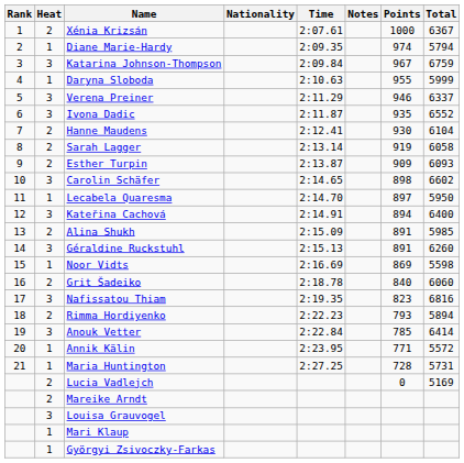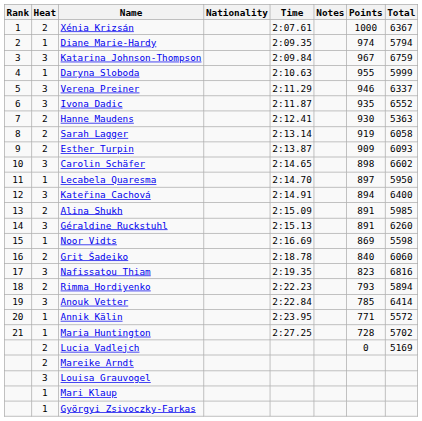 <table class="wikitable sortable" style="text-align:center">
 <tr>
 <th>Rank</th>
 <th>Heat</th>
 <th>Name</th>
 <th>Nationality</th>
 <th>Time</th>
 <th>Notes</th>
 <th>Points</th>
 <th>Total</th>
 </tr>
 <tr>
 <td>1</td>
 <td>2</td>
 <td align=left><a href='#'>Xénia Krizsán</a></td>
 <td align=left></td>
 <td>2:07.61</td>
 <td></td>
 <td>1000</td>
 <td>6367</td>
 </tr>
 <tr>
 <td>2</td>
 <td>1</td>
 <td align=left><a href='#'>Diane Marie-Hardy</a></td>
 <td align=left></td>
 <td>2:09.35</td>
 <td></td>
 <td>974</td>
 <td>5794</td>
 </tr>
 <tr>
 <td>3</td>
 <td>3</td>
 <td align=left><a href='#'>Katarina Johnson-Thompson</a></td>
 <td align=left></td>
 <td>2:09.84</td>
 <td></td>
 <td>967</td>
 <td>6759</td>
 </tr>
 <tr>
 <td>4</td>
 <td>1</td>
 <td align=left><a href='#'>Daryna Sloboda</a></td>
 <td align=left></td>
 <td>2:10.63</td>
 <td></td>
 <td>955</td>
 <td>5999</td>
 </tr>
 <tr>
 <td>5</td>
 <td>3</td>
 <td align=left><a href='#'>Verena Preiner</a></td>
 <td align=left></td>
 <td>2:11.29</td>
 <td></td>
 <td>946</td>
 <td>6337</td>
 </tr>
 <tr>
 <td>6</td>
 <td>3</td>
 <td align=left><a href='#'>Ivona Dadic</a></td>
 <td align=left></td>
 <td>2:11.87</td>
 <td></td>
 <td>935</td>
 <td>6552</td>
 </tr>
 <tr>
 <td>7</td>
 <td>2</td>
 <td align=left><a href='#'>Hanne Maudens</a></td>
 <td align=left></td>
 <td>2:12.41</td>
 <td></td>
 <td>930</td>
-<td>6104</td>
+<td>5363</td>
 </tr>
 <tr>
 <td>8</td>
 <td>2</td>
 <td align=left><a href='#'>Sarah Lagger</a></td>
 <td align=left></td>
 <td>2:13.14</td>
 <td></td>
 <td>919</td>
 <td>6058</td>
 </tr>
 <tr>
 <td>9</td>
 <td>2</td>
 <td align=left><a href='#'>Esther Turpin</a></td>
 <td align=left></td>
 <td>2:13.87</td>
 <td></td>
 <td>909</td>
 <td>6093</td>
 </tr>
 <tr>
 <td>10</td>
 <td>3</td>
 <td align=left><a href='#'>Carolin Schäfer</a></td>
 <td align=left></td>
 <td>2:14.65</td>
 <td></td>
 <td>898</td>
 <td>6602</td>
 </tr>
 <tr>
 <td>11</td>
 <td>1</td>
 <td align=left><a href='#'>Lecabela Quaresma</a></td>
 <td align=left></td>
 <td>2:14.70</td>
 <td></td>
 <td>897</td>
 <td>5950</td>
 </tr>
 <tr>
 <td>12</td>
 <td>3</td>
 <td align=left><a href='#'>Kateřina Cachová</a></td>
 <td align=left></td>
 <td>2:14.91</td>
 <td></td>
 <td>894</td>
 <td>6400</td>
 </tr>
 <tr>
 <td>13</td>
 <td>2</td>
 <td align=left><a href='#'>Alina Shukh</a></td>
 <td align=left></td>
 <td>2:15.09</td>
 <td></td>
 <td>891</td>
 <td>5985</td>
 </tr>
 <tr>
 <td>14</td>
 <td>3</td>
 <td align=left><a href='#'>Géraldine Ruckstuhl</a></td>
 <td align=left></td>
 <td>2:15.13</td>
 <td></td>
 <td>891</td>
 <td>6260</td>
 </tr>
 <tr>
 <td>15</td>
 <td>1</td>
 <td align=left><a href='#'>Noor Vidts</a></td>
 <td align=left></td>
 <td>2:16.69</td>
 <td></td>
 <td>869</td>
 <td>5598</td>
 </tr>
 <tr>
 <td>16</td>
 <td>2</td>
 <td align=left><a href='#'>Grit Šadeiko</a></td>
 <td align=left></td>
 <td>2:18.78</td>
 <td></td>
 <td>840</td>
 <td>6060</td>
 </tr>
 <tr>
 <td>17</td>
 <td>3</td>
 <td align=left><a href='#'>Nafissatou Thiam</a></td>
 <td align=left></td>
 <td>2:19.35</td>
 <td></td>
 <td>823</td>
 <td>6816</td>
 </tr>
 <tr>
 <td>18</td>
 <td>2</td>
 <td align=left><a href='#'>Rimma Hordiyenko</a></td>
 <td align=left></td>
 <td>2:22.23</td>
 <td></td>
 <td>793</td>
 <td>5894</td>
 </tr>
 <tr>
 <td>19</td>
 <td>3</td>
 <td align=left><a href='#'>Anouk Vetter</a></td>
 <td align=left></td>
 <td>2:22.84</td>
 <td></td>
 <td>785</td>
 <td>6414</td>
 </tr>
 <tr>
 <td>20</td>
 <td>1</td>
 <td align=left><a href='#'>Annik Kälin</a></td>
 <td align=left></td>
 <td>2:23.95</td>
 <td></td>
 <td>771</td>
 <td>5572</td>
 </tr>
 <tr>
 <td>21</td>
 <td>1</td>
 <td align=left><a href='#'>Maria Huntington</a></td>
 <td align=left></td>
 <td>2:27.25</td>
 <td></td>
 <td>728</td>
-<td>5731</td>
+<td>5702</td>
 </tr>
 <tr>
 <td></td>
 <td>2</td>
 <td align=left><a href='#'>Lucia Vadlejch</a></td>
 <td align=left></td>
 <td></td>
 <td></td>
 <td>0</td>
 <td>5169</td>
 </tr>
 <tr>
 <td></td>
 <td>2</td>
 <td align=left><a href='#'>Mareike Arndt</a></td>
 <td align=left></td>
 <td></td>
 <td></td>
 <td></td>
 <td></td>
 </tr>
 <tr>
 <td></td>
 <td>3</td>
 <td align=left><a href='#'>Louisa Grauvogel</a></td>
 <td align=left></td>
 <td></td>
 <td></td>
 <td></td>
 <td></td>
 </tr>
 <tr>
 <td></td>
 <td>1</td>
 <td align=left><a href='#'>Mari Klaup</a></td>
 <td align=left></td>
 <td></td>
 <td></td>
 <td></td>
 <td></td>
 </tr>
 <tr>
 <td></td>
 <td>1</td>
 <td align=left><a href='#'>Györgyi Zsivoczky-Farkas</a></td>
 <td align=left></td>
 <td></td>
 <td></td>
 <td></td>
 <td></td>
 </tr>
 </table>
